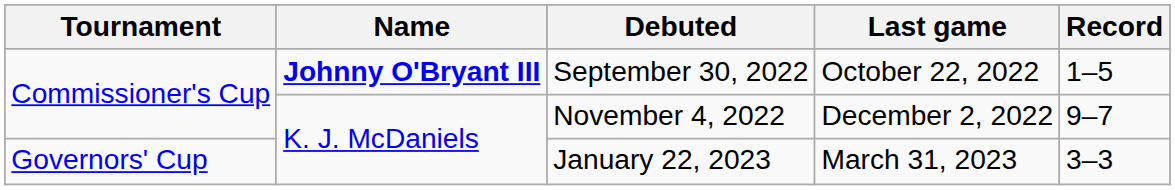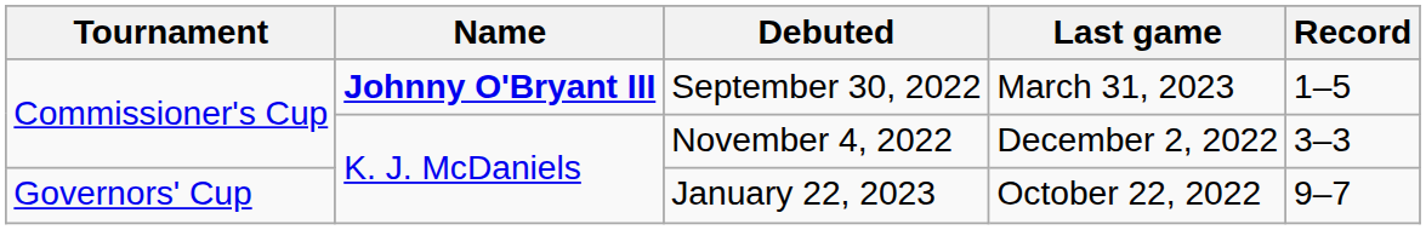 <table class="wikitable">
 <tr>
 <th>Tournament</th>
 <th>Name</th>
 <th>Debuted</th>
 <th>Last game</th>
 <th>Record</th>
 </tr>
 <tr>
 <td rowspan="2"><a href='#'>Commissioner's Cup</a></td>
 <td><strong><a href='#'>Johnny O'Bryant III</a></strong></td>
 <td>September 30, 2022 </td>
-<td>October 22, 2022 </td>
+<td>March 31, 2023 </td>
 <td>1–5</td>
 </tr>
 <tr>
 <td rowspan="2"><a href='#'>K. J. McDaniels</a></td>
 <td>November 4, 2022 </td>
 <td>December 2, 2022 </td>
-<td>9–7</td>
+<td>3–3</td>
 </tr>
 <tr>
 <td><a href='#'>Governors' Cup</a></td>
 <td>January 22, 2023 </td>
-<td>March 31, 2023 </td>
-<td>3–3</td>
+<td>October 22, 2022 </td>
+<td>9–7</td>
 </tr>
 </table>
